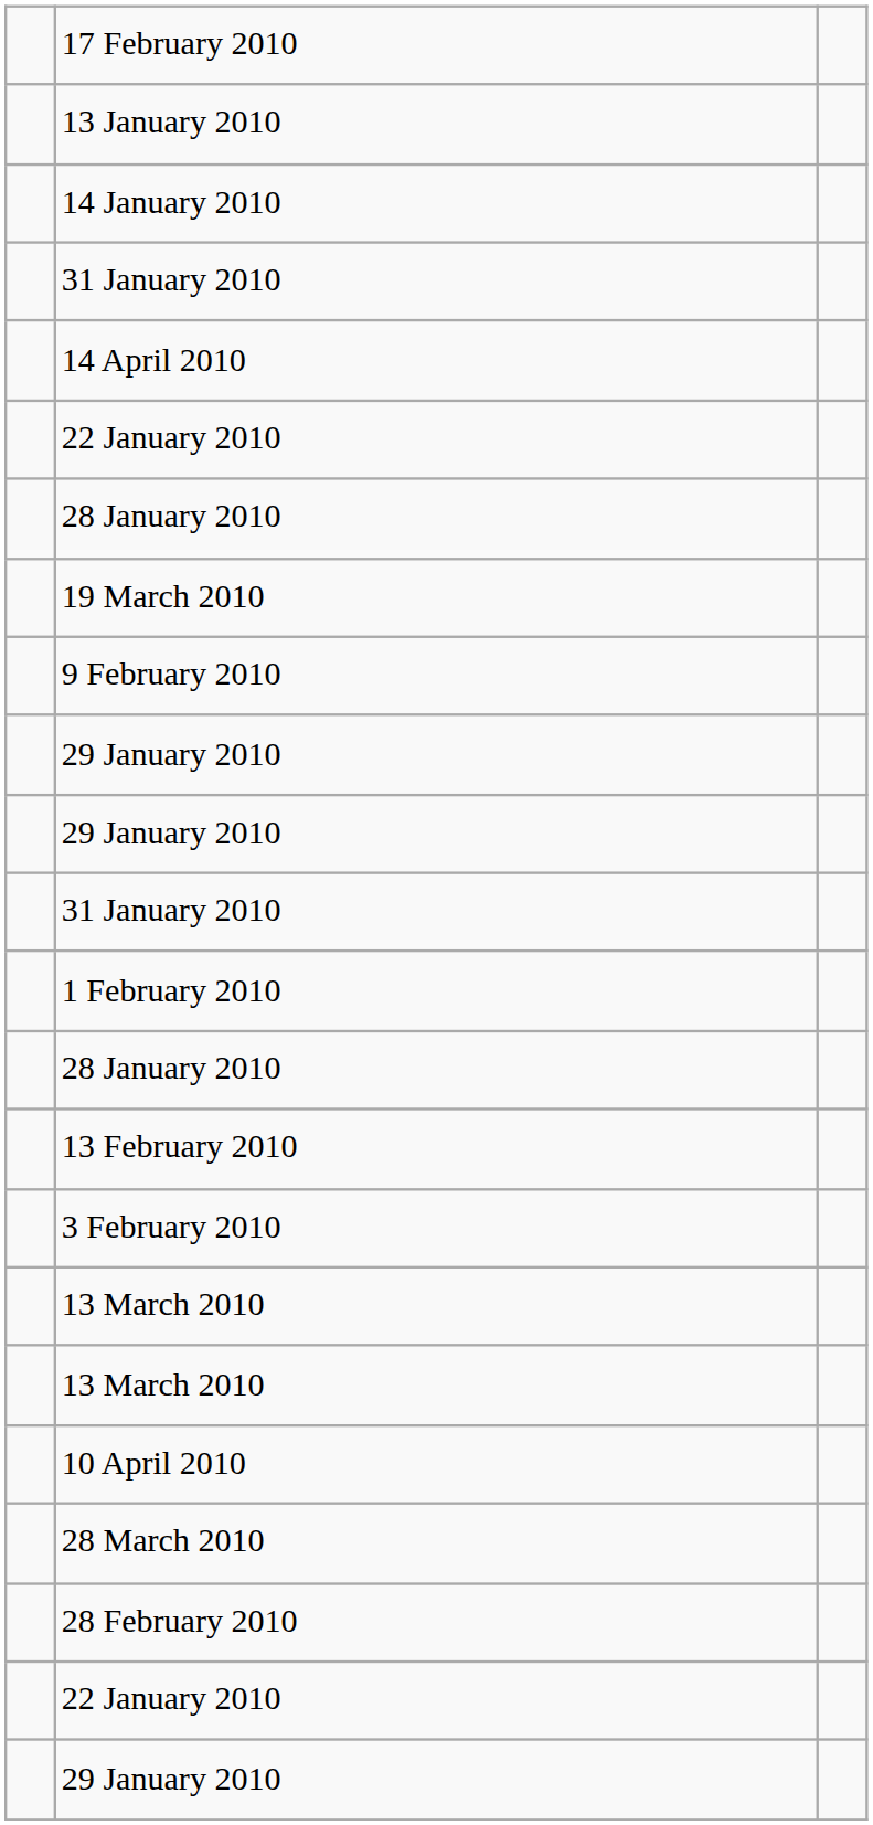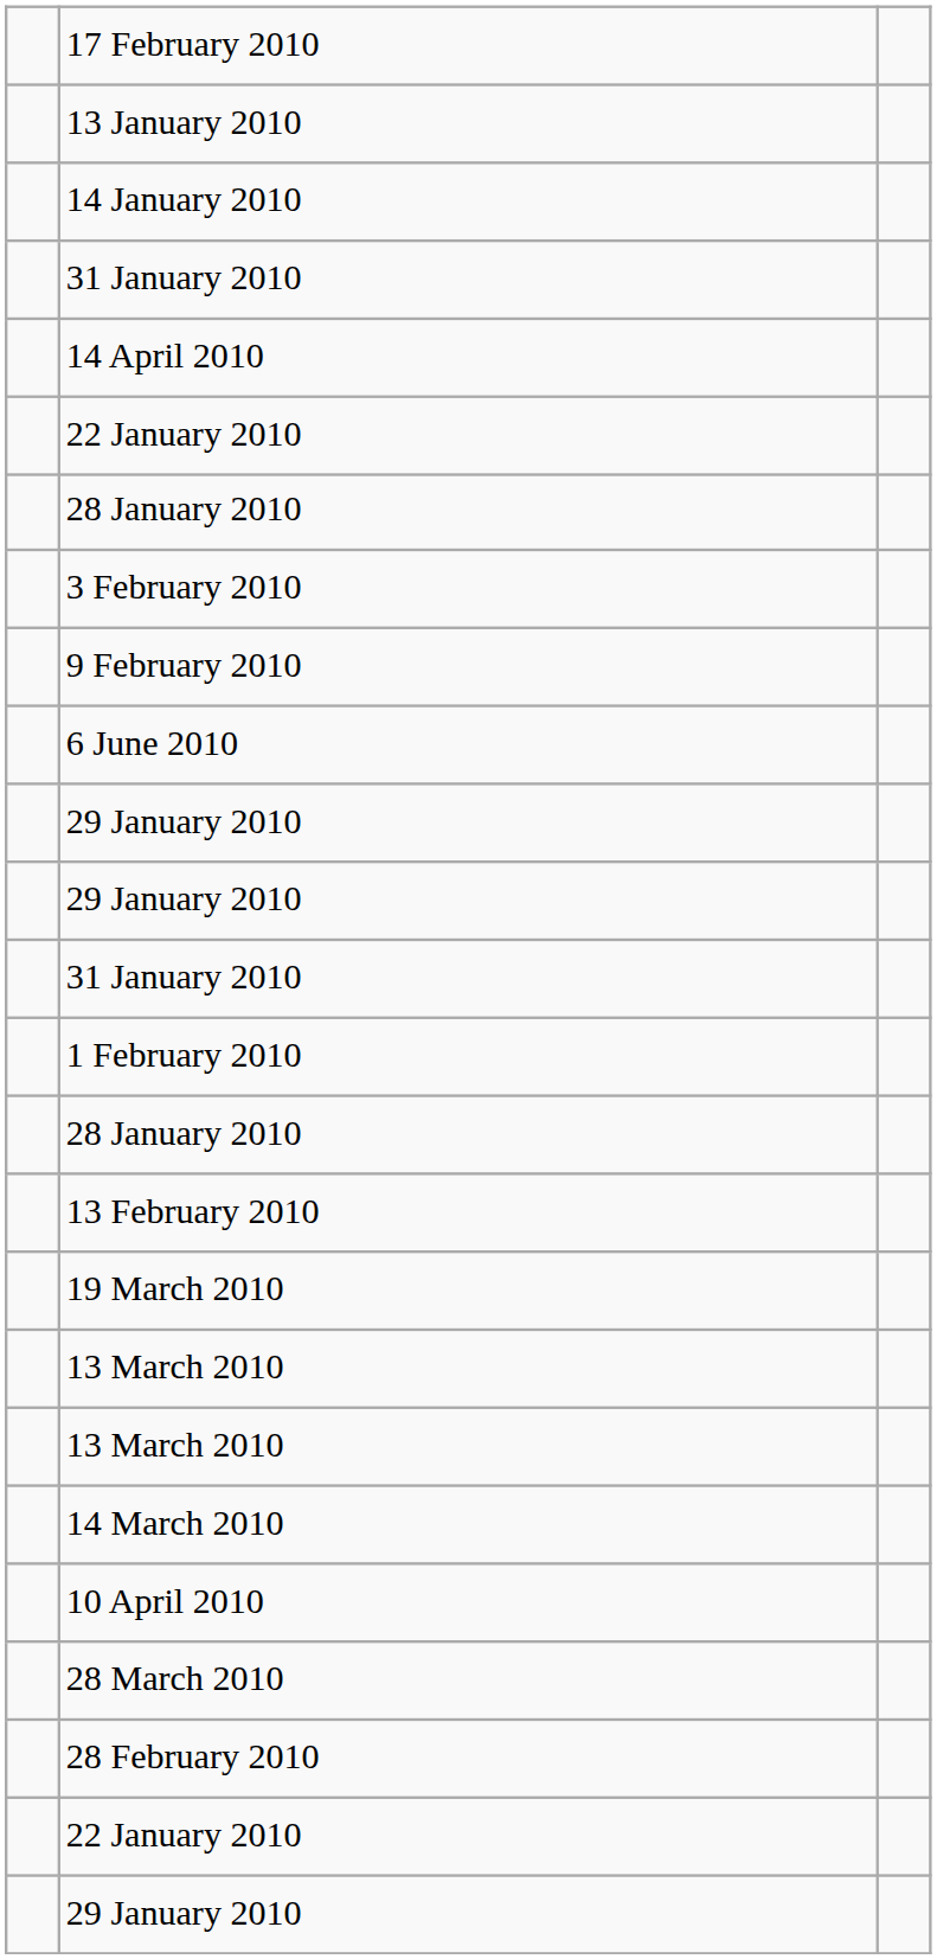 <table class="wikitable" style="font-size: 80%; float: left; width: 26em; margin-right: 1em; height: 700px">
 <tr>
 <td></td>
 <td>17 February 2010</td>
 <td></td>
 </tr>
 <tr>
 <td></td>
 <td>13 January 2010</td>
 <td></td>
 </tr>
 <tr>
 <td></td>
 <td>14 January 2010</td>
 <td></td>
 </tr>
 <tr>
 <td></td>
 <td>31 January 2010</td>
 <td></td>
 </tr>
 <tr>
 <td></td>
 <td>14 April 2010</td>
 <td></td>
 </tr>
 <tr>
 <td></td>
 <td>22 January 2010</td>
 <td></td>
 </tr>
 <tr>
 <td></td>
 <td>28 January 2010</td>
 <td></td>
 </tr>
 <tr>
 <td></td>
-<td>19 March 2010</td>
+<td>3 February 2010</td>
 <td></td>
 </tr>
 <tr>
 <td></td>
 <td>9 February 2010</td>
+<td></td>
+</tr>
+<tr>
+<td></td>
+<td>6 June 2010</td>
 <td></td>
 </tr>
 <tr>
 <td></td>
 <td>29 January 2010</td>
 <td></td>
 </tr>
 <tr>
 <td></td>
 <td>29 January 2010</td>
 <td></td>
 </tr>
 <tr>
 <td></td>
 <td>31 January 2010</td>
 <td></td>
 </tr>
 <tr>
 <td></td>
 <td>1 February 2010</td>
 <td></td>
 </tr>
 <tr>
 <td></td>
 <td>28 January 2010</td>
 <td></td>
 </tr>
 <tr>
 <td></td>
 <td>13 February 2010</td>
 <td></td>
 </tr>
 <tr>
 <td></td>
-<td>3 February 2010</td>
+<td>19 March 2010</td>
 <td></td>
 </tr>
 <tr>
 <td></td>
 <td>13 March 2010</td>
 <td></td>
 </tr>
 <tr>
 <td></td>
 <td>13 March 2010</td>
+<td></td>
+</tr>
+<tr>
+<td></td>
+<td>14 March 2010</td>
 <td></td>
 </tr>
 <tr>
 <td></td>
 <td>10 April 2010</td>
 <td></td>
 </tr>
 <tr>
 <td></td>
 <td>28 March 2010</td>
 <td></td>
 </tr>
 <tr>
 <td></td>
 <td>28 February 2010</td>
 <td></td>
 </tr>
 <tr>
 <td></td>
 <td>22 January 2010</td>
 <td></td>
 </tr>
 <tr>
 <td></td>
 <td>29 January 2010</td>
 <td></td>
 </tr>
 </table>
